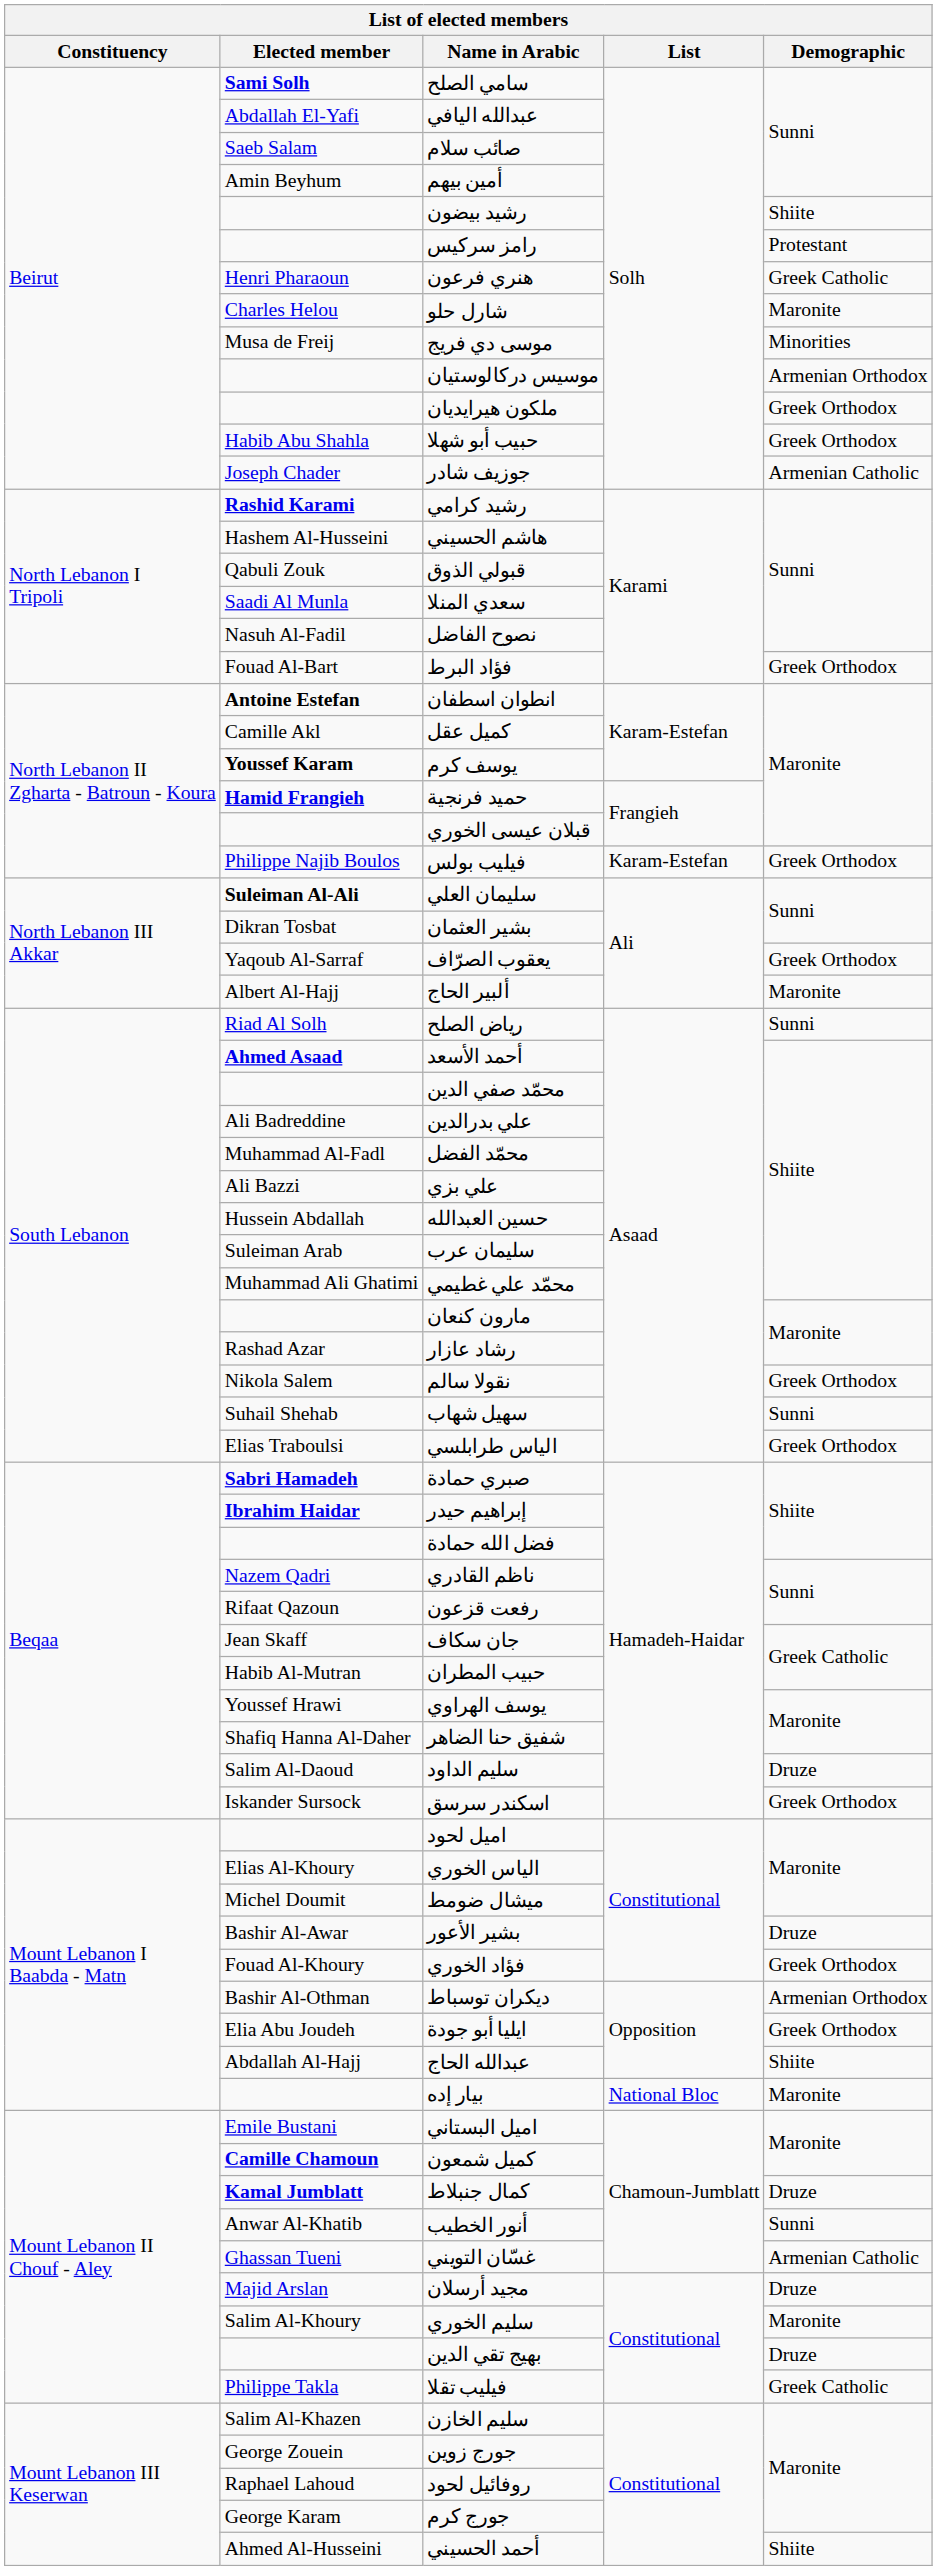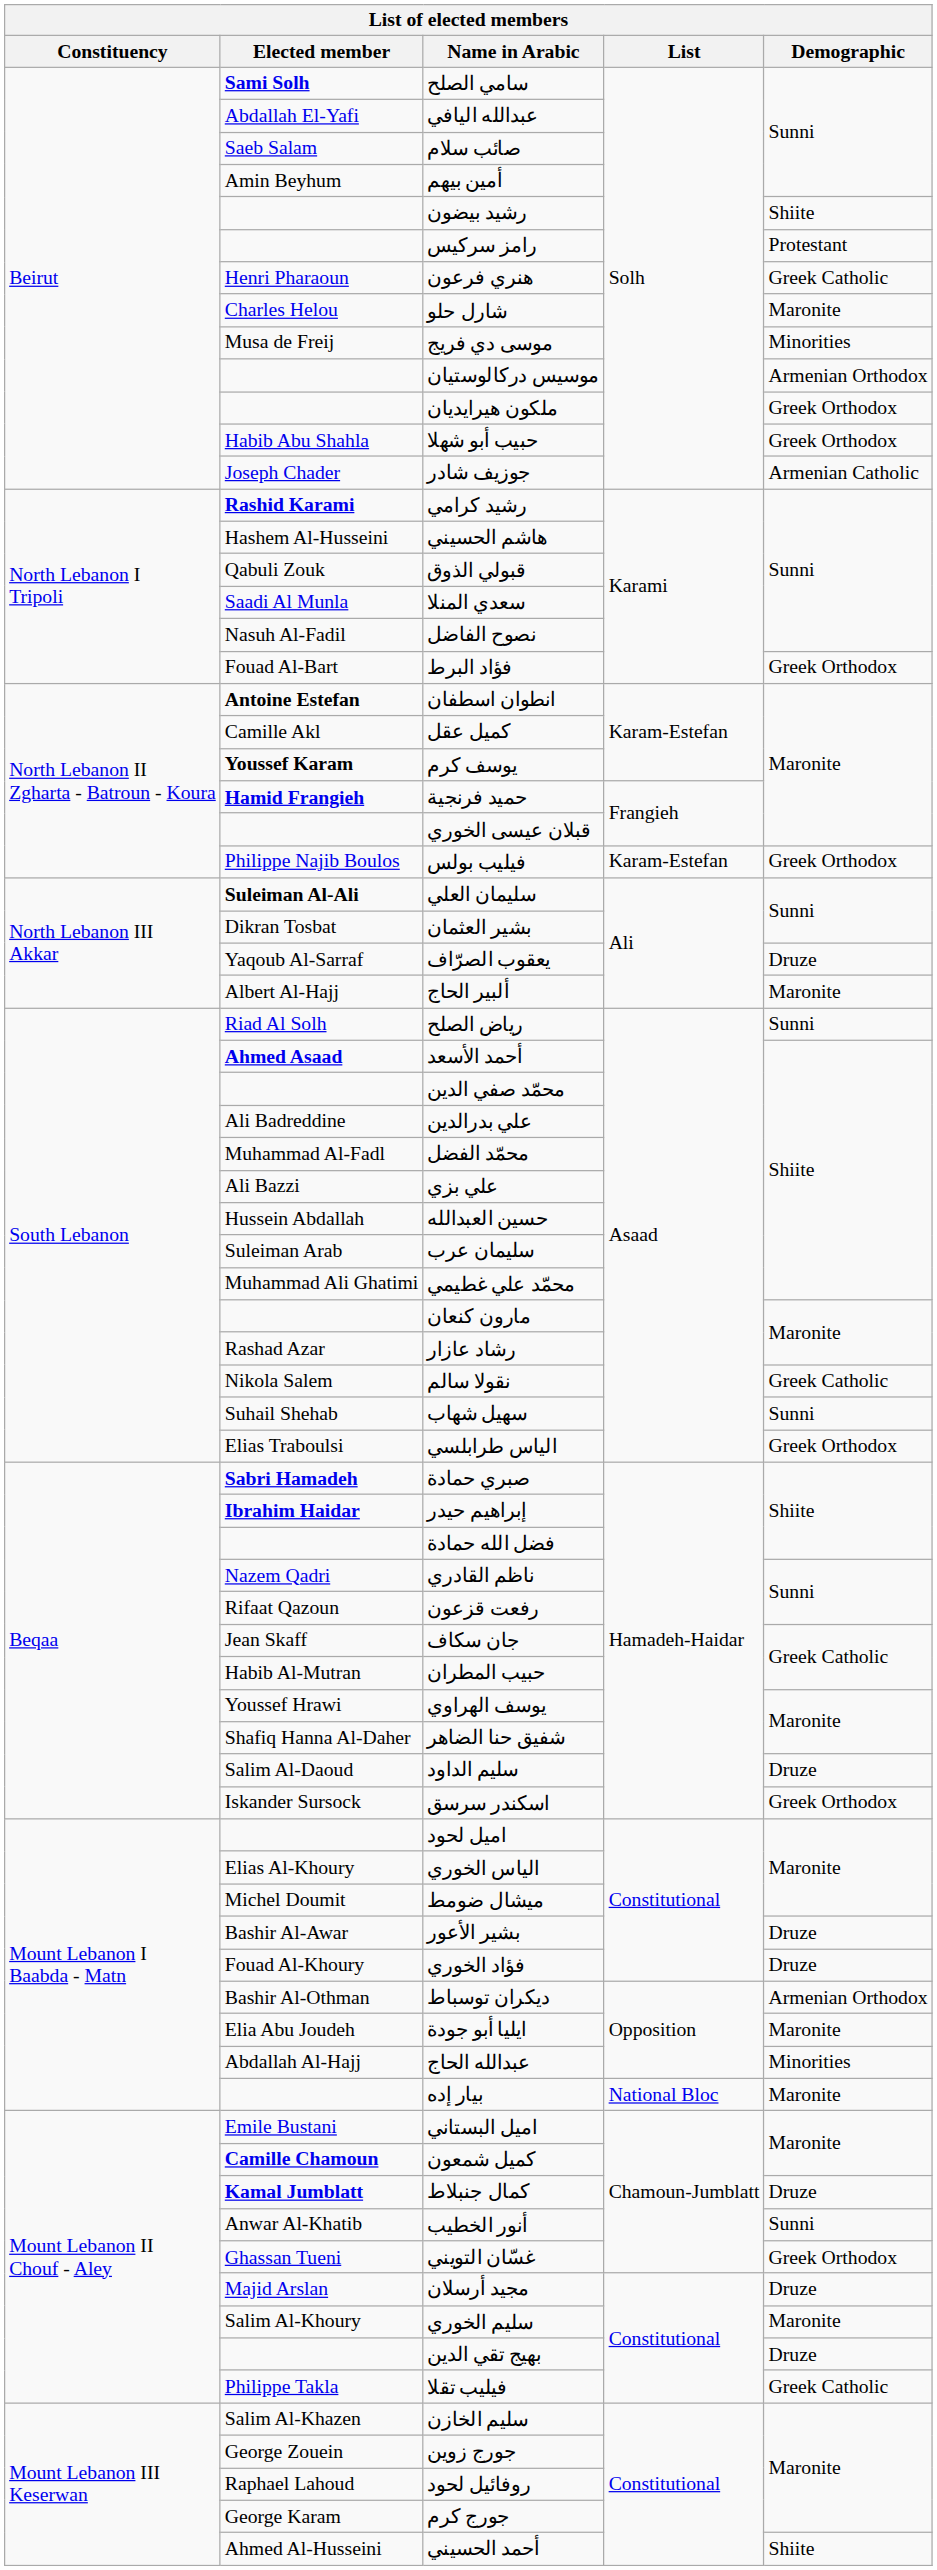 <table class="wikitable sortable">
 <tr>
 <th colspan="5">List of elected members</th>
 </tr>
 <tr>
 <th>Constituency</th>
 <th>Elected member</th>
 <th>Name in Arabic</th>
 <th>List</th>
 <th>Demographic</th>
 </tr>
 <tr>
 <td rowspan="13"><a href='#'>Beirut</a></td>
 <td><strong><a href='#'>Sami Solh</a></strong></td>
 <td>سامي الصلح</td>
 <td rowspan="13">Solh</td>
 <td rowspan="4">Sunni</td>
 </tr>
 <tr>
 <td><a href='#'>Abdallah El-Yafi</a></td>
 <td>عبدالله اليافي</td>
 </tr>
 <tr>
 <td><a href='#'>Saeb Salam</a></td>
 <td>صائب سلام</td>
 </tr>
 <tr>
 <td>Amin Beyhum</td>
 <td>أمين بيهم</td>
 </tr>
 <tr>
 <td></td>
 <td>رشيد بيضون</td>
 <td>Shiite</td>
 </tr>
 <tr>
 <td></td>
 <td>رامز سركيس</td>
 <td>Protestant</td>
 </tr>
 <tr>
 <td><a href='#'>Henri Pharaoun</a></td>
 <td>هنري فرعون</td>
 <td>Greek Catholic</td>
 </tr>
 <tr>
 <td><a href='#'>Charles Helou</a></td>
 <td>شارل حلو</td>
 <td>Maronite</td>
 </tr>
 <tr>
 <td>Musa de Freij</td>
 <td>موسى دي فريج</td>
 <td>Minorities</td>
 </tr>
 <tr>
 <td></td>
 <td>موسيس دركالوستيان</td>
 <td>Armenian Orthodox</td>
 </tr>
 <tr>
 <td></td>
 <td>ملكون هيرايديان</td>
 <td>Greek Orthodox</td>
 </tr>
 <tr>
 <td><a href='#'>Habib Abu Shahla</a></td>
 <td>حبيب أبو شهلا</td>
 <td>Greek Orthodox</td>
 </tr>
 <tr>
 <td><a href='#'>Joseph Chader</a></td>
 <td>جوزيف شادر</td>
 <td>Armenian Catholic</td>
 </tr>
 <tr>
 <td rowspan="6"><a href='#'>North Lebanon</a> I<br><a href='#'>Tripoli</a></td>
 <td><strong><a href='#'>Rashid Karami</a></strong></td>
 <td>رشيد كرامي</td>
 <td rowspan="6">Karami</td>
 <td rowspan="5">Sunni</td>
 </tr>
 <tr>
 <td>Hashem Al-Husseini</td>
 <td>هاشم الحسيني</td>
 </tr>
 <tr>
 <td>Qabuli Zouk</td>
 <td>قبولي الذوق</td>
 </tr>
 <tr>
 <td><a href='#'>Saadi Al Munla</a></td>
 <td>سعدي المنلا</td>
 </tr>
 <tr>
 <td>Nasuh Al-Fadil</td>
 <td>نصوح الفاضل</td>
 </tr>
 <tr>
 <td>Fouad Al-Bart</td>
 <td>فؤاد البرط</td>
 <td>Greek Orthodox</td>
 </tr>
 <tr>
 <td rowspan="6"><a href='#'>North Lebanon</a> II<br><a href='#'>Zgharta</a> - <a href='#'>Batroun</a> - <a href='#'>Koura</a></td>
 <td><strong>Antoine Estefan</strong></td>
 <td>انطوان اسطفان</td>
 <td rowspan="3">Karam-Estefan</td>
 <td rowspan="5">Maronite</td>
 </tr>
 <tr>
 <td>Camille Akl</td>
 <td>كميل عقل</td>
 </tr>
 <tr>
 <td><strong>Youssef Karam</strong></td>
 <td>يوسف كرم</td>
 </tr>
 <tr>
 <td><strong><a href='#'>Hamid Frangieh</a></strong></td>
 <td>حميد فرنجية</td>
 <td rowspan="2">Frangieh</td>
 </tr>
 <tr>
 <td></td>
 <td>قبلان عيسى الخوري</td>
 </tr>
 <tr>
 <td><a href='#'>Philippe Najib Boulos</a></td>
 <td>فيليب بولس</td>
 <td>Karam-Estefan</td>
 <td>Greek Orthodox</td>
 </tr>
 <tr>
 <td rowspan="4"><a href='#'>North Lebanon</a> III<br><a href='#'>Akkar</a></td>
 <td><strong>Suleiman Al-Ali</strong></td>
 <td>سليمان العلي</td>
 <td rowspan="4">Ali</td>
 <td rowspan="2">Sunni</td>
 </tr>
 <tr>
 <td>Dikran Tosbat</td>
 <td>بشير العثمان</td>
 </tr>
 <tr>
 <td>Yaqoub Al-Sarraf</td>
 <td>يعقوب الصرّاف</td>
-<td>Greek Orthodox</td>
+<td>Druze</td>
 </tr>
 <tr>
 <td>Albert Al-Hajj</td>
 <td>ألبير الحاج</td>
 <td>Maronite</td>
 </tr>
 <tr>
 <td rowspan="14"><a href='#'>South Lebanon</a></td>
 <td><a href='#'>Riad Al Solh</a></td>
 <td>رياض الصلح</td>
 <td rowspan="14">Asaad</td>
 <td>Sunni</td>
 </tr>
 <tr>
 <td><a href='#'><strong>Ahmed Asaad</strong></a></td>
 <td>أحمد الأسعد</td>
 <td rowspan="8">Shiite</td>
 </tr>
 <tr>
 <td></td>
 <td>محمّد صفي الدين</td>
 </tr>
 <tr>
 <td>Ali Badreddine</td>
 <td>علي بدرالدين</td>
 </tr>
 <tr>
 <td>Muhammad Al-Fadl</td>
 <td>محمّد الفضل</td>
 </tr>
 <tr>
 <td>Ali Bazzi</td>
 <td>علي بزي</td>
 </tr>
 <tr>
 <td>Hussein Abdallah</td>
 <td>حسين العبدالله</td>
 </tr>
 <tr>
 <td>Suleiman Arab</td>
 <td>سليمان عرب</td>
 </tr>
 <tr>
 <td>Muhammad Ali Ghatimi</td>
 <td>محمّد علي غطيمي</td>
 </tr>
 <tr>
 <td></td>
 <td>مارون كنعان</td>
 <td rowspan="2">Maronite</td>
 </tr>
 <tr>
 <td>Rashad Azar</td>
 <td>رشاد عازار</td>
 </tr>
 <tr>
 <td>Nikola Salem</td>
 <td>نقولا سالم</td>
-<td>Greek Orthodox</td>
+<td>Greek Catholic</td>
 </tr>
 <tr>
 <td>Suhail Shehab</td>
 <td>سهيل شهاب</td>
 <td>Sunni</td>
 </tr>
 <tr>
 <td>Elias Traboulsi</td>
 <td>الياس طرابلسي</td>
 <td>Greek Orthodox</td>
 </tr>
 <tr>
 <td rowspan="11"><a href='#'>Beqaa</a></td>
 <td><strong><a href='#'>Sabri Hamadeh</a></strong></td>
 <td>صبري حمادة</td>
 <td rowspan="11">Hamadeh-Haidar</td>
 <td rowspan="3">Shiite</td>
 </tr>
 <tr>
 <td><strong><a href='#'>Ibrahim Haidar</a></strong></td>
 <td>إبراهيم حيدر</td>
 </tr>
 <tr>
 <td></td>
 <td>فضل الله حمادة</td>
 </tr>
 <tr>
 <td><a href='#'>Nazem Qadri</a></td>
 <td>ناظم القادري</td>
 <td rowspan="2">Sunni</td>
 </tr>
 <tr>
 <td>Rifaat Qazoun</td>
 <td>رفعت قزعون</td>
 </tr>
 <tr>
 <td>Jean Skaff</td>
 <td>جان سكاف</td>
 <td rowspan="2">Greek Catholic</td>
 </tr>
 <tr>
 <td>Habib Al-Mutran</td>
 <td>حبيب المطران</td>
 </tr>
 <tr>
 <td>Youssef Hrawi</td>
 <td>يوسف الهراوي</td>
 <td rowspan="2">Maronite</td>
 </tr>
 <tr>
 <td>Shafiq Hanna Al-Daher</td>
 <td>شفيق حنا الضاهر</td>
 </tr>
 <tr>
 <td>Salim Al-Daoud</td>
 <td>سليم الداود</td>
 <td>Druze</td>
 </tr>
 <tr>
 <td>Iskander Sursock</td>
 <td>اسكندر سرسق</td>
 <td>Greek Orthodox</td>
 </tr>
 <tr>
 <td rowspan="9"><a href='#'>Mount Lebanon</a> I<br><a href='#'>Baabda</a> - <a href='#'>Matn</a></td>
 <td></td>
 <td>اميل لحود</td>
 <td rowspan="5"><a href='#'>Constitutional</a></td>
 <td rowspan="3">Maronite</td>
 </tr>
 <tr>
 <td>Elias Al-Khoury</td>
 <td>الياس الخوري</td>
 </tr>
 <tr>
 <td>Michel Doumit</td>
 <td>ميشال ضومط</td>
 </tr>
 <tr>
 <td>Bashir Al-Awar</td>
 <td>بشير الأعور</td>
 <td>Druze</td>
 </tr>
 <tr>
 <td>Fouad Al-Khoury</td>
 <td>فؤاد الخوري</td>
-<td>Greek Orthodox</td>
+<td>Druze</td>
 </tr>
 <tr>
 <td>Bashir Al-Othman</td>
 <td>ديكران توسباط</td>
 <td rowspan="3">Opposition</td>
 <td>Armenian Orthodox</td>
 </tr>
 <tr>
 <td>Elia Abu Joudeh</td>
 <td>ايليا أبو جودة</td>
-<td>Greek Orthodox</td>
+<td>Maronite</td>
 </tr>
 <tr>
 <td>Abdallah Al-Hajj</td>
 <td>عبدالله الحاج</td>
-<td>Shiite</td>
+<td>Minorities</td>
 </tr>
 <tr>
 <td></td>
 <td>بيار إده</td>
 <td><a href='#'>National Bloc</a></td>
 <td>Maronite</td>
 </tr>
 <tr>
 <td rowspan="9"><a href='#'>Mount Lebanon</a> II<br><a href='#'>Chouf</a> - <a href='#'>Aley</a></td>
 <td><a href='#'>Emile Bustani</a></td>
 <td>اميل البستاني</td>
 <td rowspan="5">Chamoun-Jumblatt</td>
 <td rowspan="2">Maronite</td>
 </tr>
 <tr>
 <td><strong><a href='#'>Camille Chamoun</a></strong></td>
 <td>كميل شمعون</td>
 </tr>
 <tr>
 <td><strong><a href='#'>Kamal Jumblatt</a></strong></td>
 <td>كمال جنبلاط</td>
 <td>Druze</td>
 </tr>
 <tr>
 <td>Anwar Al-Khatib</td>
 <td>أنور الخطيب</td>
 <td>Sunni</td>
 </tr>
 <tr>
 <td><a href='#'>Ghassan Tueni</a></td>
 <td>غسّان التويني</td>
-<td>Armenian Catholic</td>
+<td>Greek Orthodox</td>
 </tr>
 <tr>
 <td><a href='#'>Majid Arslan</a></td>
 <td>مجيد أرسلان</td>
 <td rowspan="4"><a href='#'>Constitutional</a></td>
 <td>Druze</td>
 </tr>
 <tr>
 <td>Salim Al-Khoury</td>
 <td>سليم الخوري</td>
 <td>Maronite</td>
 </tr>
 <tr>
 <td></td>
 <td>بهيج تقي الدين</td>
 <td>Druze</td>
 </tr>
 <tr>
 <td><a href='#'>Philippe Takla</a></td>
 <td>فيليب تقلا</td>
 <td>Greek Catholic</td>
 </tr>
 <tr>
 <td rowspan="5"><a href='#'>Mount Lebanon</a> III<br><a href='#'>Keserwan</a></td>
 <td>Salim Al-Khazen</td>
 <td>سليم الخازن</td>
 <td rowspan="5"><a href='#'>Constitutional</a></td>
 <td rowspan="4">Maronite</td>
 </tr>
 <tr>
 <td>George Zouein</td>
 <td>جورج زوين</td>
 </tr>
 <tr>
 <td>Raphael Lahoud</td>
 <td>روفائيل لحود</td>
 </tr>
 <tr>
 <td>George Karam</td>
 <td>جورج كرم</td>
 </tr>
 <tr>
 <td>Ahmed Al-Husseini</td>
 <td>أحمد الحسيني</td>
 <td>Shiite</td>
 </tr>
 </table>
